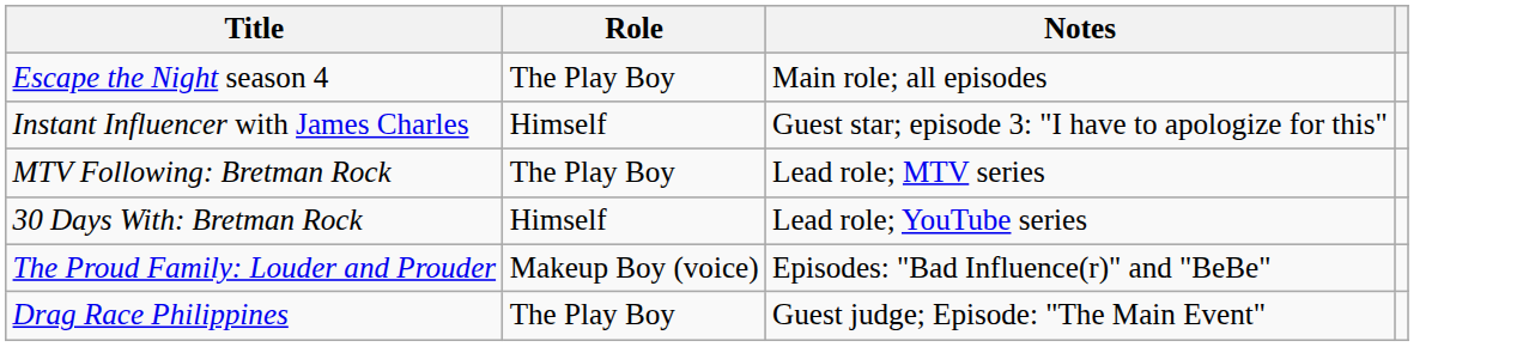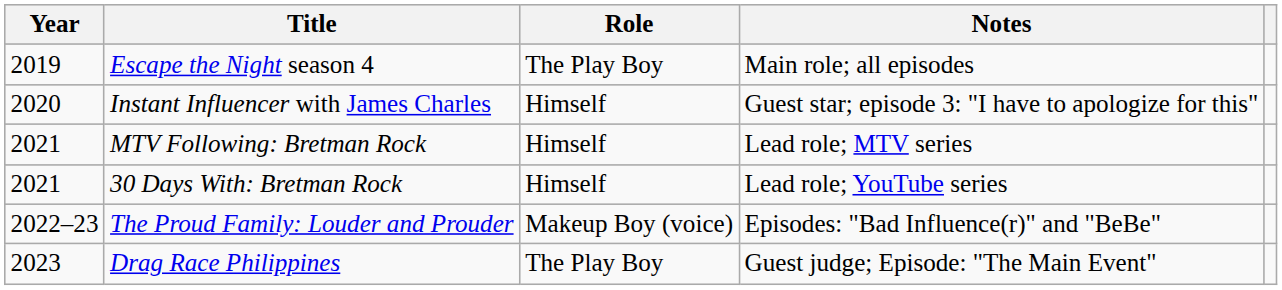 <table class="wikitable">
 <tr>
+<th>Year</th>
 <th>Title</th>
 <th>Role</th>
 <th>Notes</th>
 <th></th>
 </tr>
 <tr>
+<td>2019</td>
 <td><em><a href='#'>Escape the Night</a></em> season 4</td>
 <td>The Play Boy</td>
 <td>Main role; all episodes</td>
 <td></td>
 </tr>
 <tr>
+<td>2020</td>
 <td><em>Instant Influencer</em> with <a href='#'>James Charles</a></td>
 <td>Himself</td>
 <td>Guest star; episode 3: "I have to apologize for this"</td>
 <td></td>
 </tr>
 <tr>
+<td>2021</td>
 <td><em>MTV Following: Bretman Rock </em></td>
-<td>The Play Boy</td>
+<td>Himself</td>
 <td>Lead role; <a href='#'>MTV</a> series</td>
 <td></td>
 </tr>
 <tr>
+<td>2021</td>
 <td><em>30 Days With: Bretman Rock</em></td>
 <td>Himself</td>
 <td>Lead role; <a href='#'>YouTube</a> series</td>
 <td></td>
 </tr>
 <tr>
+<td>2022–23</td>
 <td><em><a href='#'>The Proud Family: Louder and Prouder</a></em></td>
 <td>Makeup Boy (voice)</td>
 <td>Episodes: "Bad Influence(r)" and "BeBe"</td>
 <td></td>
 </tr>
 <tr>
+<td>2023</td>
 <td><em><a href='#'>Drag Race Philippines</a></em></td>
 <td>The Play Boy</td>
 <td>Guest judge; Episode: "The Main Event"</td>
 <td></td>
 </tr>
 </table>
